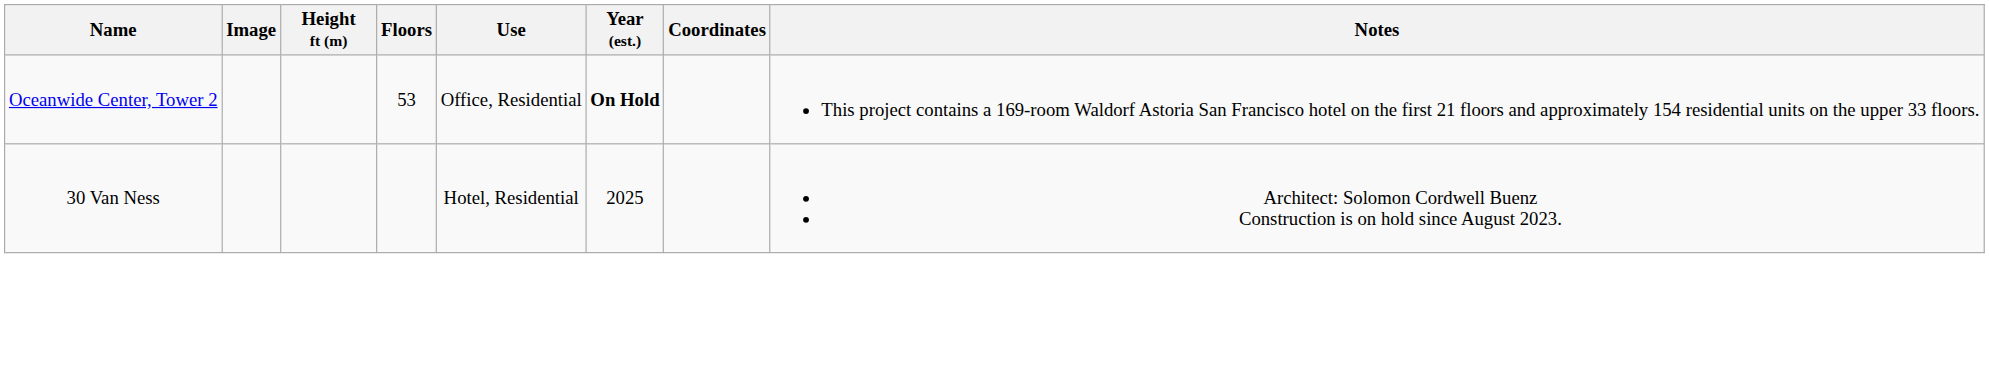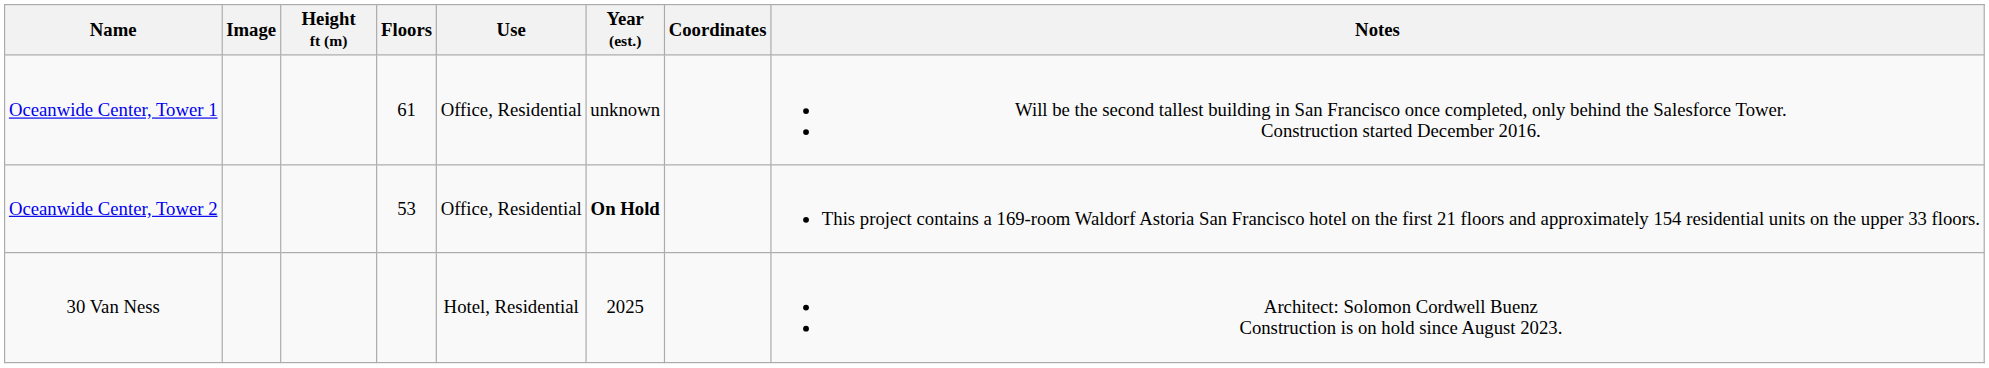 <table class="wikitable sortable" style="text-align: center">
 <tr>
 <th>Name</th>
 <th class="unsortable">Image</th>
 <th width="75px">Height<br><small>ft (m)</small></th>
 <th>Floors</th>
 <th>Use</th>
 <th>Year<br><small>(est.)</small></th>
 <th>Coordinates</th>
 <th class="unsortable">Notes</th>
+</tr>
+<tr>
+<td><a href='#'>Oceanwide Center, Tower 1</a></td>
+<td></td>
+<td></td>
+<td>61</td>
+<td>Office, Residential</td>
+<td>unknown</td>
+<td></td>
+<td><br><ul><li>Will be the second tallest building in San Francisco once completed, only behind the Salesforce Tower.</li><li>Construction started December 2016.</li></ul></td>
 </tr>
 <tr>
 <td><a href='#'>Oceanwide Center, Tower 2</a></td>
 <td></td>
 <td></td>
 <td>53</td>
 <td>Office, Residential</td>
 <td><strong>On Hold</strong></td>
 <td></td>
 <td><br><ul><li>This project contains a 169-room Waldorf Astoria San Francisco hotel on the first 21 floors and approximately 154 residential units on the upper 33 floors.</li></ul></td>
 </tr>
 <tr>
 <td>30 Van Ness</td>
 <td></td>
 <td></td>
 <td></td>
 <td>Hotel, Residential</td>
 <td>2025</td>
 <td></td>
 <td><br><ul><li>Architect: Solomon Cordwell Buenz</li><li>Construction is on hold since August 2023.</li></ul></td>
 </tr>
 </table>
